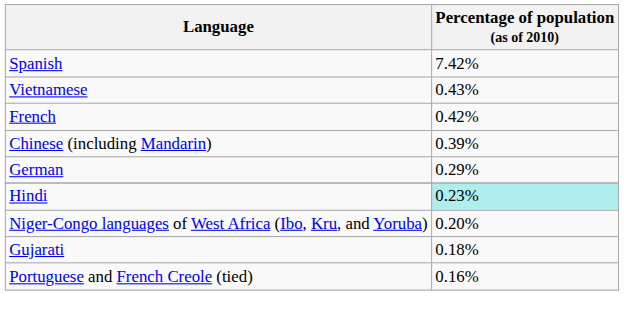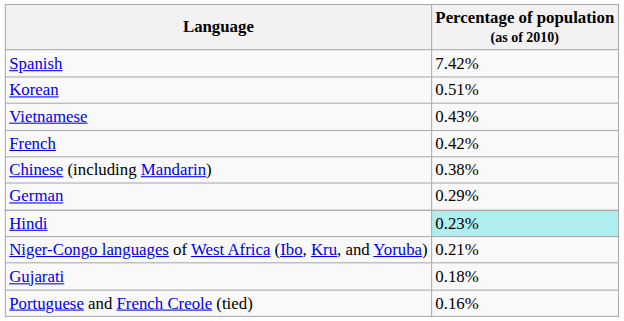 <table class="wikitable sortable" style="margin-left:1em; float:center">
 <tr>
 <th>Language</th>
 <th>Percentage of population<br><small>(as of 2010)</small></th>
 </tr>
 <tr>
 <td><a href='#'>Spanish</a></td>
 <td>7.42%</td>
+</tr>
+<tr>
+<td><a href='#'>Korean</a></td>
+<td>0.51%</td>
 </tr>
 <tr>
 <td><a href='#'>Vietnamese</a></td>
 <td>0.43%</td>
 </tr>
 <tr>
 <td><a href='#'>French</a></td>
 <td>0.42%</td>
 </tr>
 <tr>
 <td><a href='#'>Chinese</a> (including <a href='#'>Mandarin</a>)</td>
-<td>0.39%</td>
+<td>0.38%</td>
 </tr>
 <tr>
 <td><a href='#'>German</a></td>
 <td>0.29%</td>
 </tr>
 <tr>
 </tr>
 <tr>
 <td><a href='#'>Hindi</a></td>
 <td style="background: paleturquoise;">0.23%</td>
 </tr>
 <tr>
 <td><a href='#'>Niger-Congo languages</a> of <a href='#'>West Africa</a> (<a href='#'>Ibo</a>, <a href='#'>Kru</a>, and <a href='#'>Yoruba</a>)</td>
-<td>0.20%</td>
+<td>0.21%</td>
 </tr>
 <tr>
 <td><a href='#'>Gujarati</a></td>
 <td>0.18%</td>
 </tr>
 <tr>
 <td><a href='#'>Portuguese</a> and <a href='#'>French Creole</a> (tied)</td>
 <td>0.16%</td>
 </tr>
 </table>
